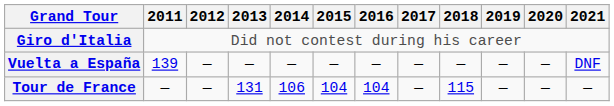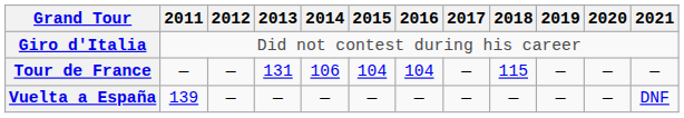 <table class="wikitable plainrowheaders">
 <tr>
 <th scope="col"><a href='#'>Grand Tour</a></th>
 <th scope="col">2011</th>
 <th scope="col">2012</th>
 <th scope="col">2013</th>
 <th scope="col">2014</th>
 <th scope="col">2015</th>
 <th scope="col">2016</th>
 <th scope="col">2017</th>
 <th scope="col">2018</th>
 <th scope="col">2019</th>
 <th scope="col">2020</th>
 <th scope="col">2021</th>
 </tr>
 <tr style="text-align:center;">
 <th scope="row"> <a href='#'>Giro d'Italia</a></th>
 <td style="color:#4d4d4d;" colspan=11>Did not contest during his career</td>
 </tr>
 <tr style="text-align:center;">
+<th scope="row"> <a href='#'>Tour de France</a></th>
+<td>—</td>
+<td>—</td>
+<td><a href='#'>131</a></td>
+<td><a href='#'>106</a></td>
+<td><a href='#'>104</a></td>
+<td><a href='#'>104</a></td>
+<td>—</td>
+<td><a href='#'>115</a></td>
+<td>—</td>
+<td>—</td>
+<td>—</td>
+</tr>
+<tr style="text-align:center;">
 <th scope="row"> <a href='#'>Vuelta a España</a></th>
 <td><a href='#'>139</a></td>
 <td>—</td>
 <td>—</td>
 <td>—</td>
 <td>—</td>
 <td>—</td>
 <td>—</td>
 <td>—</td>
 <td>—</td>
 <td>—</td>
 <td><a href='#'>DNF</a></td>
 </tr>
-<tr style="text-align:center;">
-<th scope="row"> <a href='#'>Tour de France</a></th>
-<td>—</td>
-<td>—</td>
-<td><a href='#'>131</a></td>
-<td><a href='#'>106</a></td>
-<td><a href='#'>104</a></td>
-<td><a href='#'>104</a></td>
-<td>—</td>
-<td><a href='#'>115</a></td>
-<td>—</td>
-<td>—</td>
-<td>—</td>
-</tr>
 </table>
